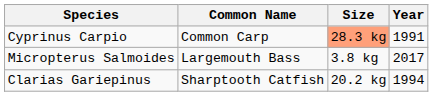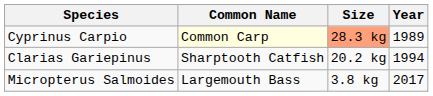 <table class="wikitable">
 <tr>
 <th>Species</th>
 <th>Common Name</th>
 <th>Size</th>
 <th>Year</th>
 </tr>
 <tr>
 <td>Cyprinus Carpio</td>
-<td>Common Carp</td>
+<td style="background: lightyellow;">Common Carp</td>
 <td style="background: lightsalmon;">28.3 kg</td>
-<td>1991</td>
+<td>1989</td>
+</tr>
+<tr>
+<td>Clarias Gariepinus</td>
+<td>Sharptooth Catfish</td>
+<td>20.2 kg</td>
+<td>1994</td>
 </tr>
 <tr>
 <td>Micropterus Salmoides</td>
 <td>Largemouth Bass</td>
 <td>3.8 kg</td>
 <td>2017</td>
 </tr>
-<tr>
-<td>Clarias Gariepinus</td>
-<td>Sharptooth Catfish</td>
-<td>20.2 kg</td>
-<td>1994</td>
-</tr>
 </table>
